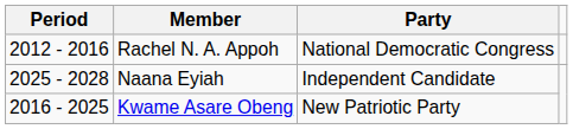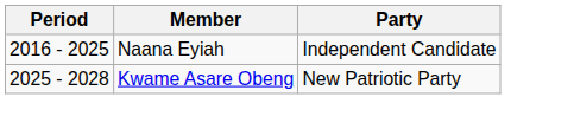 <table class="wikitable">
 <tr>
 <th>Period</th>
 <th>Member</th>
 <th>Party</th>
 </tr>
 <tr>
-<td>2012 - 2016</td>
-<td>Rachel N. A. Appoh</td>
-<td>National Democratic Congress</td>
-<td></td>
-</tr>
-<tr>
-<td>2025 - 2028</td>
+<td>2016 - 2025</td>
 <td>Naana Eyiah</td>
 <td>Independent Candidate</td>
 </tr>
 <tr>
-<td>2016 - 2025</td>
+<td>2025 - 2028</td>
 <td><a href='#'>Kwame Asare Obeng</a></td>
 <td>New Patriotic Party</td>
 </tr>
 </table>
